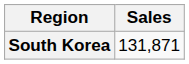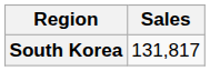 <table class="wikitable plainrowheaders" style="text-align:center;">
 <tr>
 <th scope="col">Region</th>
 <th scope="col">Sales</th>
 </tr>
 <tr>
 <th scope="row">South Korea</th>
-<td>131,871</td>
+<td>131,817</td>
 </tr>
 </table>
